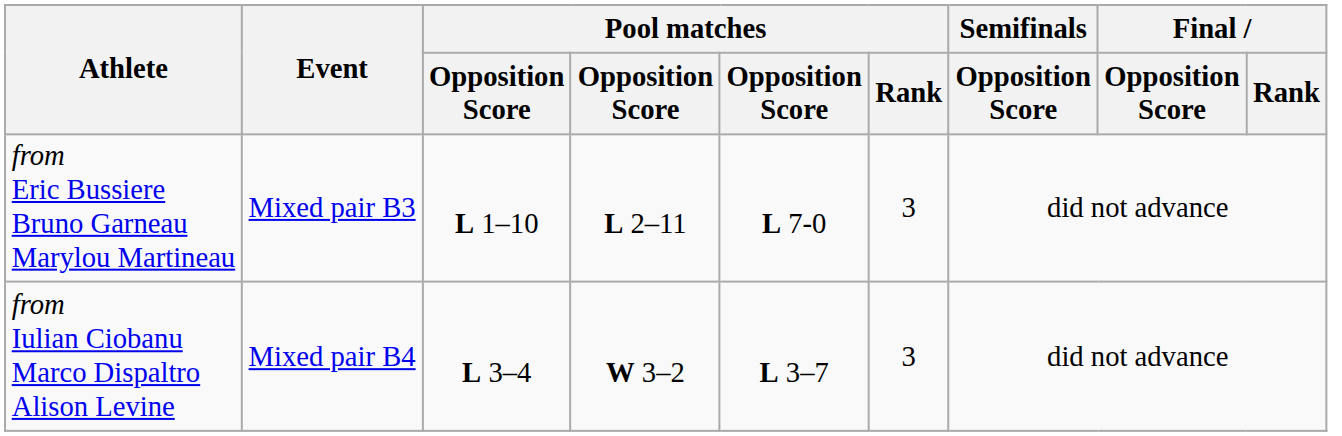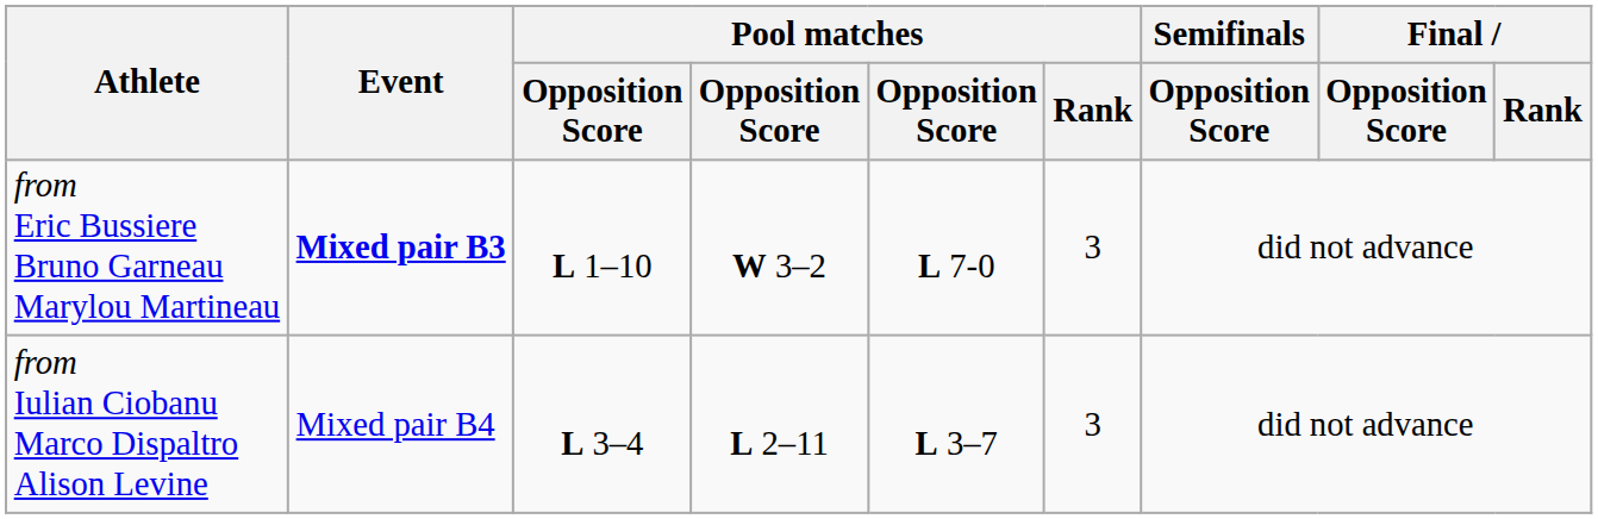 <table class=wikitable style="font-size:90%">
 <tr>
 <th rowspan="2">Athlete</th>
 <th rowspan="2">Event</th>
 <th colspan="4">Pool matches</th>
 <th>Semifinals</th>
 <th colspan=2>Final / </th>
 </tr>
 <tr>
 <th>Opposition<br>Score</th>
 <th>Opposition<br>Score</th>
 <th>Opposition<br>Score</th>
 <th>Rank</th>
 <th>Opposition<br>Score</th>
 <th>Opposition<br>Score</th>
 <th>Rank</th>
 </tr>
 <tr>
 <td><em>from</em><br><a href='#'>Eric Bussiere</a><br> <a href='#'>Bruno Garneau</a><br> <a href='#'>Marylou Martineau</a></td>
-<td><a href='#'>Mixed pair B3</a></td>
+<td><strong><a href='#'>Mixed pair B3</a></strong></td>
 <td align="center"><br><strong>L</strong> 1–10</td>
-<td align="center"><br><strong>L</strong> 2–11</td>
+<td align="center"><br><strong>W</strong> 3–2</td>
 <td align="center"><br><strong>L</strong> 7-0</td>
 <td align="center">3</td>
 <td align="center" colspan=3>did not advance</td>
 </tr>
 <tr>
 <td><em>from</em><br><a href='#'>Iulian Ciobanu</a><br> <a href='#'>Marco Dispaltro</a><br> <a href='#'>Alison Levine</a></td>
 <td><a href='#'>Mixed pair B4</a></td>
 <td align="center"><br><strong>L</strong> 3–4</td>
-<td align="center"><br><strong>W</strong> 3–2</td>
+<td align="center"><br><strong>L</strong> 2–11</td>
 <td align="center"><br><strong>L</strong> 3–7</td>
 <td align="center">3</td>
 <td align="center" colspan=3>did not advance</td>
 </tr>
 </table>
